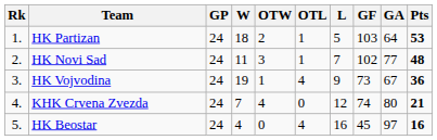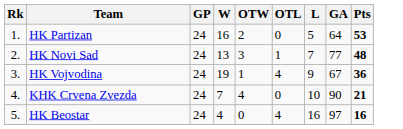 <table class="wikitable" style="text-align:left;">
 <tr>
 <th width=20>Rk</th>
 <th width=200>Team</th>
 <th width=20 abbr="Games Played">GP</th>
 <th width=20 abbr="Won">W</th>
 <th width=20 abbr="Overtimes Won">OTW</th>
 <th width=20 abbr="Overtime Lost">OTL</th>
 <th width=20 abbr="Lost">L</th>
-<th width=20 abbr="Goals for">GF</th>
 <th width=20 abbr="Goals against">GA</th>
 <th width=20 abbr="Points">Pts</th>
 </tr>
 <tr>
 <td style="text-align:center;">1.</td>
 <td><a href='#'>HK Partizan</a></td>
 <td>24</td>
-<td>18</td>
+<td>16</td>
 <td>2</td>
-<td>1</td>
+<td>0</td>
 <td>5</td>
-<td>103</td>
 <td>64</td>
 <td><strong>53</strong></td>
 </tr>
 <tr>
 <td style="text-align:center;">2.</td>
 <td><a href='#'>HK Novi Sad</a></td>
 <td>24</td>
-<td>11</td>
+<td>13</td>
 <td>3</td>
 <td>1</td>
 <td>7</td>
-<td>102</td>
 <td>77</td>
 <td><strong>48</strong></td>
 </tr>
 <tr>
 <td style="text-align:center;">3.</td>
 <td><a href='#'>HK Vojvodina</a></td>
 <td>24</td>
 <td>19</td>
 <td>1</td>
 <td>4</td>
 <td>9</td>
-<td>73</td>
 <td>67</td>
 <td><strong>36</strong></td>
 </tr>
 <tr>
 <td style="text-align:center;">4.</td>
 <td><a href='#'>KHK Crvena Zvezda</a></td>
 <td>24</td>
 <td>7</td>
 <td>4</td>
 <td>0</td>
-<td>12</td>
-<td>74</td>
-<td>80</td>
+<td>10</td>
+<td>90</td>
 <td><strong>21</strong></td>
 </tr>
 <tr>
 <td style="text-align:center;">5.</td>
 <td><a href='#'>HK Beostar</a></td>
 <td>24</td>
 <td>4</td>
 <td>0</td>
 <td>4</td>
 <td>16</td>
-<td>45</td>
 <td>97</td>
 <td><strong>16</strong></td>
 </tr>
 </table>
